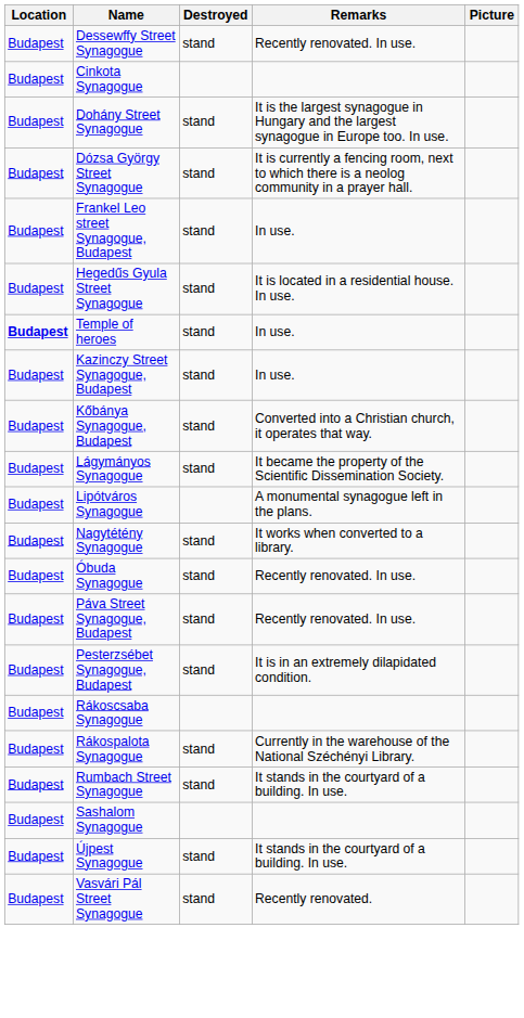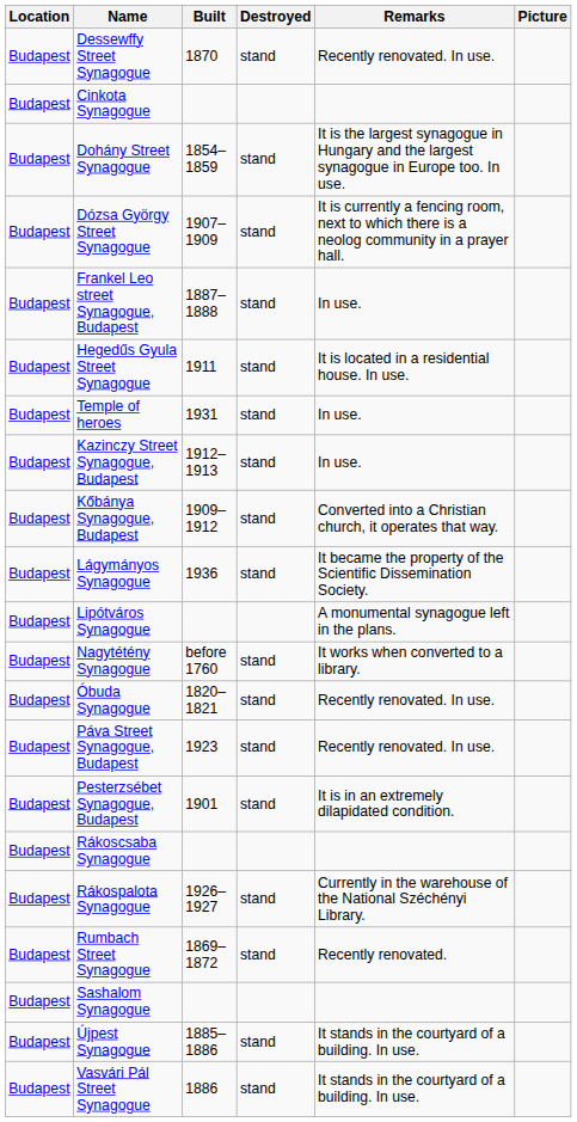 <table class="wikitable sortable" width="100%">
 <tr>
 <th width="10%">Location</th>
 <th width="20%">Name</th>
+<th width="10%">Built</th>
 <th width="10%">Destroyed</th>
 <th width="40%" class="unsortable">Remarks</th>
 <th width="10%" class="unsortable">Picture</th>
 </tr>
 <tr>
 <td><a href='#'>Budapest</a></td>
 <td><a href='#'>Dessewffy Street Synagogue</a></td>
+<td>1870</td>
 <td>stand</td>
 <td>Recently renovated. In use.</td>
 <td></td>
 </tr>
 <tr>
 <td><a href='#'>Budapest</a></td>
 <td><a href='#'>Cinkota Synagogue</a></td>
 <td></td>
 <td></td>
 <td></td>
+<td></td>
 </tr>
 <tr>
 <td><a href='#'>Budapest</a></td>
 <td><a href='#'>Dohány Street Synagogue</a></td>
+<td>1854–1859</td>
 <td>stand</td>
 <td>It is the largest synagogue in Hungary and the largest synagogue in Europe too. In use.</td>
 <td></td>
 </tr>
 <tr>
 <td><a href='#'>Budapest</a></td>
 <td><a href='#'>Dózsa György Street Synagogue</a></td>
+<td>1907–1909</td>
 <td>stand</td>
 <td>It is currently a fencing room, next to which there is a neolog community in a prayer hall.</td>
 <td></td>
 </tr>
 <tr>
 <td><a href='#'>Budapest</a></td>
 <td><a href='#'>Frankel Leo street Synagogue, Budapest</a></td>
+<td>1887–1888</td>
 <td>stand</td>
 <td>In use.</td>
 <td></td>
 </tr>
 <tr>
 <td><a href='#'>Budapest</a></td>
 <td><a href='#'>Hegedűs Gyula Street Synagogue</a></td>
+<td>1911</td>
 <td>stand</td>
 <td>It is located in a residential house. In use.</td>
 <td></td>
 </tr>
 <tr>
-<td><strong><a href='#'>Budapest</a></strong></td>
+<td><a href='#'>Budapest</a></td>
 <td><a href='#'>Temple of heroes</a></td>
+<td>1931</td>
 <td>stand</td>
 <td>In use.</td>
 <td></td>
 </tr>
 <tr>
 <td><a href='#'>Budapest</a></td>
 <td><a href='#'>Kazinczy Street Synagogue, Budapest</a></td>
+<td>1912–1913</td>
 <td>stand</td>
 <td>In use.</td>
 <td></td>
 </tr>
 <tr>
 <td><a href='#'>Budapest</a></td>
 <td><a href='#'>Kőbánya Synagogue, Budapest</a></td>
+<td>1909–1912</td>
 <td>stand</td>
 <td>Converted into a Christian church, it operates that way.</td>
 <td></td>
 </tr>
 <tr>
 <td><a href='#'>Budapest</a></td>
 <td><a href='#'>Lágymányos Synagogue</a></td>
+<td>1936</td>
 <td>stand</td>
 <td>It became the property of the Scientific Dissemination Society.</td>
 <td></td>
 </tr>
 <tr>
 <td><a href='#'>Budapest</a></td>
 <td><a href='#'>Lipótváros Synagogue</a></td>
 <td></td>
+<td></td>
 <td>A monumental synagogue left in the plans.</td>
 <td></td>
 </tr>
 <tr>
 <td><a href='#'>Budapest</a></td>
 <td><a href='#'>Nagytétény Synagogue</a></td>
+<td>before 1760</td>
 <td>stand</td>
 <td>It works when converted to a library.</td>
 <td></td>
 </tr>
 <tr>
 <td><a href='#'>Budapest</a></td>
 <td><a href='#'>Óbuda Synagogue</a></td>
+<td>1820–1821</td>
 <td>stand</td>
 <td>Recently renovated. In use.</td>
 <td></td>
 </tr>
 <tr>
 <td><a href='#'>Budapest</a></td>
 <td><a href='#'>Páva Street Synagogue, Budapest</a></td>
+<td>1923</td>
 <td>stand</td>
 <td>Recently renovated. In use.</td>
 <td></td>
 </tr>
 <tr>
 <td><a href='#'>Budapest</a></td>
 <td><a href='#'>Pesterzsébet Synagogue, Budapest</a></td>
+<td>1901</td>
 <td>stand</td>
 <td>It is in an extremely dilapidated condition.</td>
 <td></td>
 </tr>
 <tr>
 <td><a href='#'>Budapest</a></td>
 <td><a href='#'>Rákoscsaba Synagogue</a></td>
 <td></td>
 <td></td>
 <td></td>
+<td></td>
 </tr>
 <tr>
 <td><a href='#'>Budapest</a></td>
 <td><a href='#'>Rákospalota Synagogue</a></td>
+<td>1926–1927</td>
 <td>stand</td>
 <td>Currently in the warehouse of the National Széchényi Library.</td>
 <td></td>
 </tr>
 <tr>
 <td><a href='#'>Budapest</a></td>
 <td><a href='#'>Rumbach Street Synagogue</a></td>
+<td>1869–1872</td>
 <td>stand</td>
-<td>It stands in the courtyard of a building. In use.</td>
+<td>Recently renovated.</td>
 <td></td>
 </tr>
 <tr>
 <td><a href='#'>Budapest</a></td>
 <td><a href='#'>Sashalom Synagogue</a></td>
 <td></td>
 <td></td>
 <td></td>
+<td></td>
 </tr>
 <tr>
 <td><a href='#'>Budapest</a></td>
 <td><a href='#'>Újpest Synagogue</a></td>
+<td>1885–1886</td>
 <td>stand</td>
 <td>It stands in the courtyard of a building. In use.</td>
 <td></td>
 </tr>
 <tr>
 <td><a href='#'>Budapest</a></td>
 <td><a href='#'>Vasvári Pál Street Synagogue</a></td>
+<td>1886</td>
 <td>stand</td>
-<td>Recently renovated.</td>
+<td>It stands in the courtyard of a building. In use.</td>
 <td></td>
 </tr>
 </table>
